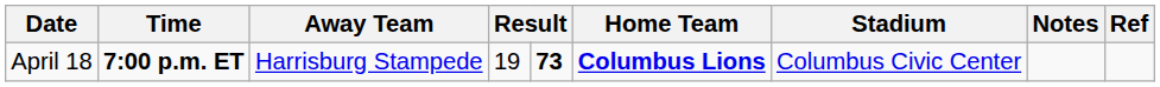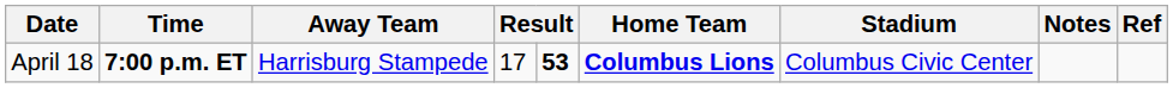 <table class="wikitable">
 <tr>
 <th>Date</th>
 <th>Time</th>
 <th>Away Team</th>
 <th colspan="2">Result</th>
 <th>Home Team</th>
 <th>Stadium</th>
 <th>Notes</th>
 <th>Ref</th>
 </tr>
 <tr>
 <td>April 18</td>
 <td><strong>7:00 p.m. ET</strong></td>
 <td><a href='#'>Harrisburg Stampede</a></td>
-<td>19</td>
-<td><strong>73</strong></td>
+<td>17</td>
+<td><strong>53</strong></td>
 <td><strong><a href='#'>Columbus Lions</a></strong></td>
 <td><a href='#'>Columbus Civic Center</a></td>
 <td></td>
 <td></td>
 </tr>
 </table>
